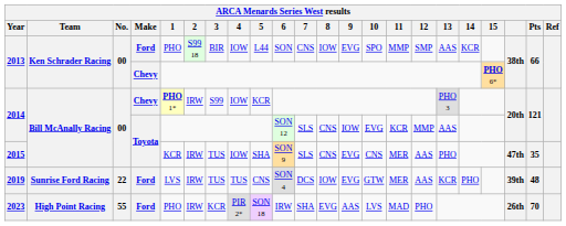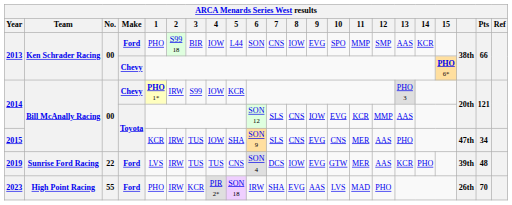 <table class="wikitable" style="text-align:center; font-size:75%">
 <tr>
 <th colspan=22><a href='#'>ARCA Menards Series West</a> results</th>
 </tr>
 <tr>
 <th>Year</th>
 <th>Team</th>
 <th>No.</th>
 <th>Make</th>
 <th>1</th>
 <th>2</th>
 <th>3</th>
 <th>4</th>
 <th>5</th>
 <th>6</th>
 <th>7</th>
 <th>8</th>
 <th>9</th>
 <th>10</th>
 <th>11</th>
 <th>12</th>
 <th>13</th>
 <th>14</th>
 <th>15</th>
 <th></th>
 <th>Pts</th>
 <th>Ref</th>
 </tr>
 <tr>
 <th rowspan=2><a href='#'>2013</a></th>
 <th rowspan=2><a href='#'>Ken Schrader Racing</a></th>
 <th rowspan=2>00</th>
 <th><a href='#'>Ford</a></th>
 <td><a href='#'>PHO</a></td>
 <td style="background:#DFFFDF;"><a href='#'>S99</a><br><small>18</small></td>
 <td><a href='#'>BIR</a></td>
 <td><a href='#'>IOW</a></td>
 <td><a href='#'>L44</a></td>
 <td><a href='#'>SON</a></td>
 <td><a href='#'>CNS</a></td>
 <td><a href='#'>IOW</a></td>
 <td><a href='#'>EVG</a></td>
 <td><a href='#'>SPO</a></td>
 <td><a href='#'>MMP</a></td>
 <td><a href='#'>SMP</a></td>
 <td><a href='#'>AAS</a></td>
 <td><a href='#'>KCR</a></td>
 <td></td>
 <th rowspan=2>38th</th>
 <th rowspan=2>66</th>
 <th rowspan=2></th>
 </tr>
 <tr>
 <th><a href='#'>Chevy</a></th>
 <td colspan=14></td>
 <td style="background:#FFDF9F;"><strong><a href='#'>PHO</a></strong><br><small>6*</small></td>
 </tr>
 <tr>
 <th rowspan=2><a href='#'>2014</a></th>
 <th rowspan=3><a href='#'>Bill McAnally Racing</a></th>
 <th rowspan=3>00</th>
 <th><a href='#'>Chevy</a></th>
 <td style="background:#FFFFBF;"><strong><a href='#'>PHO</a></strong><br><small>1*</small></td>
 <td><a href='#'>IRW</a></td>
 <td><a href='#'>S99</a></td>
 <td><a href='#'>IOW</a></td>
 <td><a href='#'>KCR</a></td>
 <td colspan=7></td>
 <td style="background:#DFDFDF;"><a href='#'>PHO</a><br><small>3</small></td>
 <td colspan=2></td>
 <th rowspan=2>20th</th>
 <th rowspan=2>121</th>
 <th rowspan=2></th>
 </tr>
 <tr>
 <th rowspan=2><a href='#'>Toyota</a></th>
 <td colspan=5></td>
 <td style="background:#DFFFDF;"><a href='#'>SON</a><br><small>12</small></td>
 <td><a href='#'>SLS</a></td>
 <td><a href='#'>CNS</a></td>
 <td><a href='#'>IOW</a></td>
 <td><a href='#'>EVG</a></td>
 <td><a href='#'>KCR</a></td>
 <td><a href='#'>MMP</a></td>
 <td><a href='#'>AAS</a></td>
 <td colspan=2></td>
 </tr>
 <tr>
 <th><a href='#'>2015</a></th>
 <td><a href='#'>KCR</a></td>
 <td><a href='#'>IRW</a></td>
 <td><a href='#'>TUS</a></td>
 <td><a href='#'>IOW</a></td>
 <td><a href='#'>SHA</a></td>
 <td style="background:#FFDF9F;"><a href='#'>SON</a><br><small>9</small></td>
 <td><a href='#'>SLS</a></td>
 <td><a href='#'>CNS</a></td>
 <td><a href='#'>EVG</a></td>
 <td><a href='#'>CNS</a></td>
 <td><a href='#'>MER</a></td>
 <td><a href='#'>AAS</a></td>
 <td><a href='#'>PHO</a></td>
 <td colspan=2></td>
 <th>47th</th>
-<th>35</th>
+<th>34</th>
 <th></th>
 </tr>
 <tr>
 <th><a href='#'>2019</a></th>
 <th><a href='#'>Sunrise Ford Racing</a></th>
 <th>22</th>
 <th><a href='#'>Ford</a></th>
 <td><a href='#'>LVS</a></td>
 <td><a href='#'>IRW</a></td>
 <td><a href='#'>TUS</a></td>
 <td><a href='#'>TUS</a></td>
 <td><a href='#'>CNS</a></td>
 <td style="background:#DFDFDF;"><a href='#'>SON</a><br><small>4</small></td>
 <td><a href='#'>DCS</a></td>
 <td><a href='#'>IOW</a></td>
 <td><a href='#'>EVG</a></td>
 <td><a href='#'>GTW</a></td>
 <td><a href='#'>MER</a></td>
 <td><a href='#'>AAS</a></td>
 <td><a href='#'>KCR</a></td>
 <td><a href='#'>PHO</a></td>
 <td></td>
 <th>39th</th>
 <th>48</th>
 <th></th>
 </tr>
 <tr>
 <th><a href='#'>2023</a></th>
 <th><a href='#'>High Point Racing</a></th>
 <th>55</th>
 <th><a href='#'>Ford</a></th>
 <td><a href='#'>PHO</a></td>
 <td><a href='#'>IRW</a></td>
 <td><a href='#'>KCR</a></td>
 <td style="background:#DFDFDF;"><a href='#'>PIR</a><br><small>2*</small></td>
 <td style="background:#EFCFFF;"><a href='#'>SON</a><br><small>18</small></td>
 <td><a href='#'>IRW</a></td>
 <td><a href='#'>SHA</a></td>
 <td><a href='#'>EVG</a></td>
 <td><a href='#'>AAS</a></td>
 <td><a href='#'>LVS</a></td>
 <td><a href='#'>MAD</a></td>
 <td><a href='#'>PHO</a></td>
 <td colspan=3></td>
 <th>26th</th>
 <th>70</th>
 <th></th>
 </tr>
 </table>
